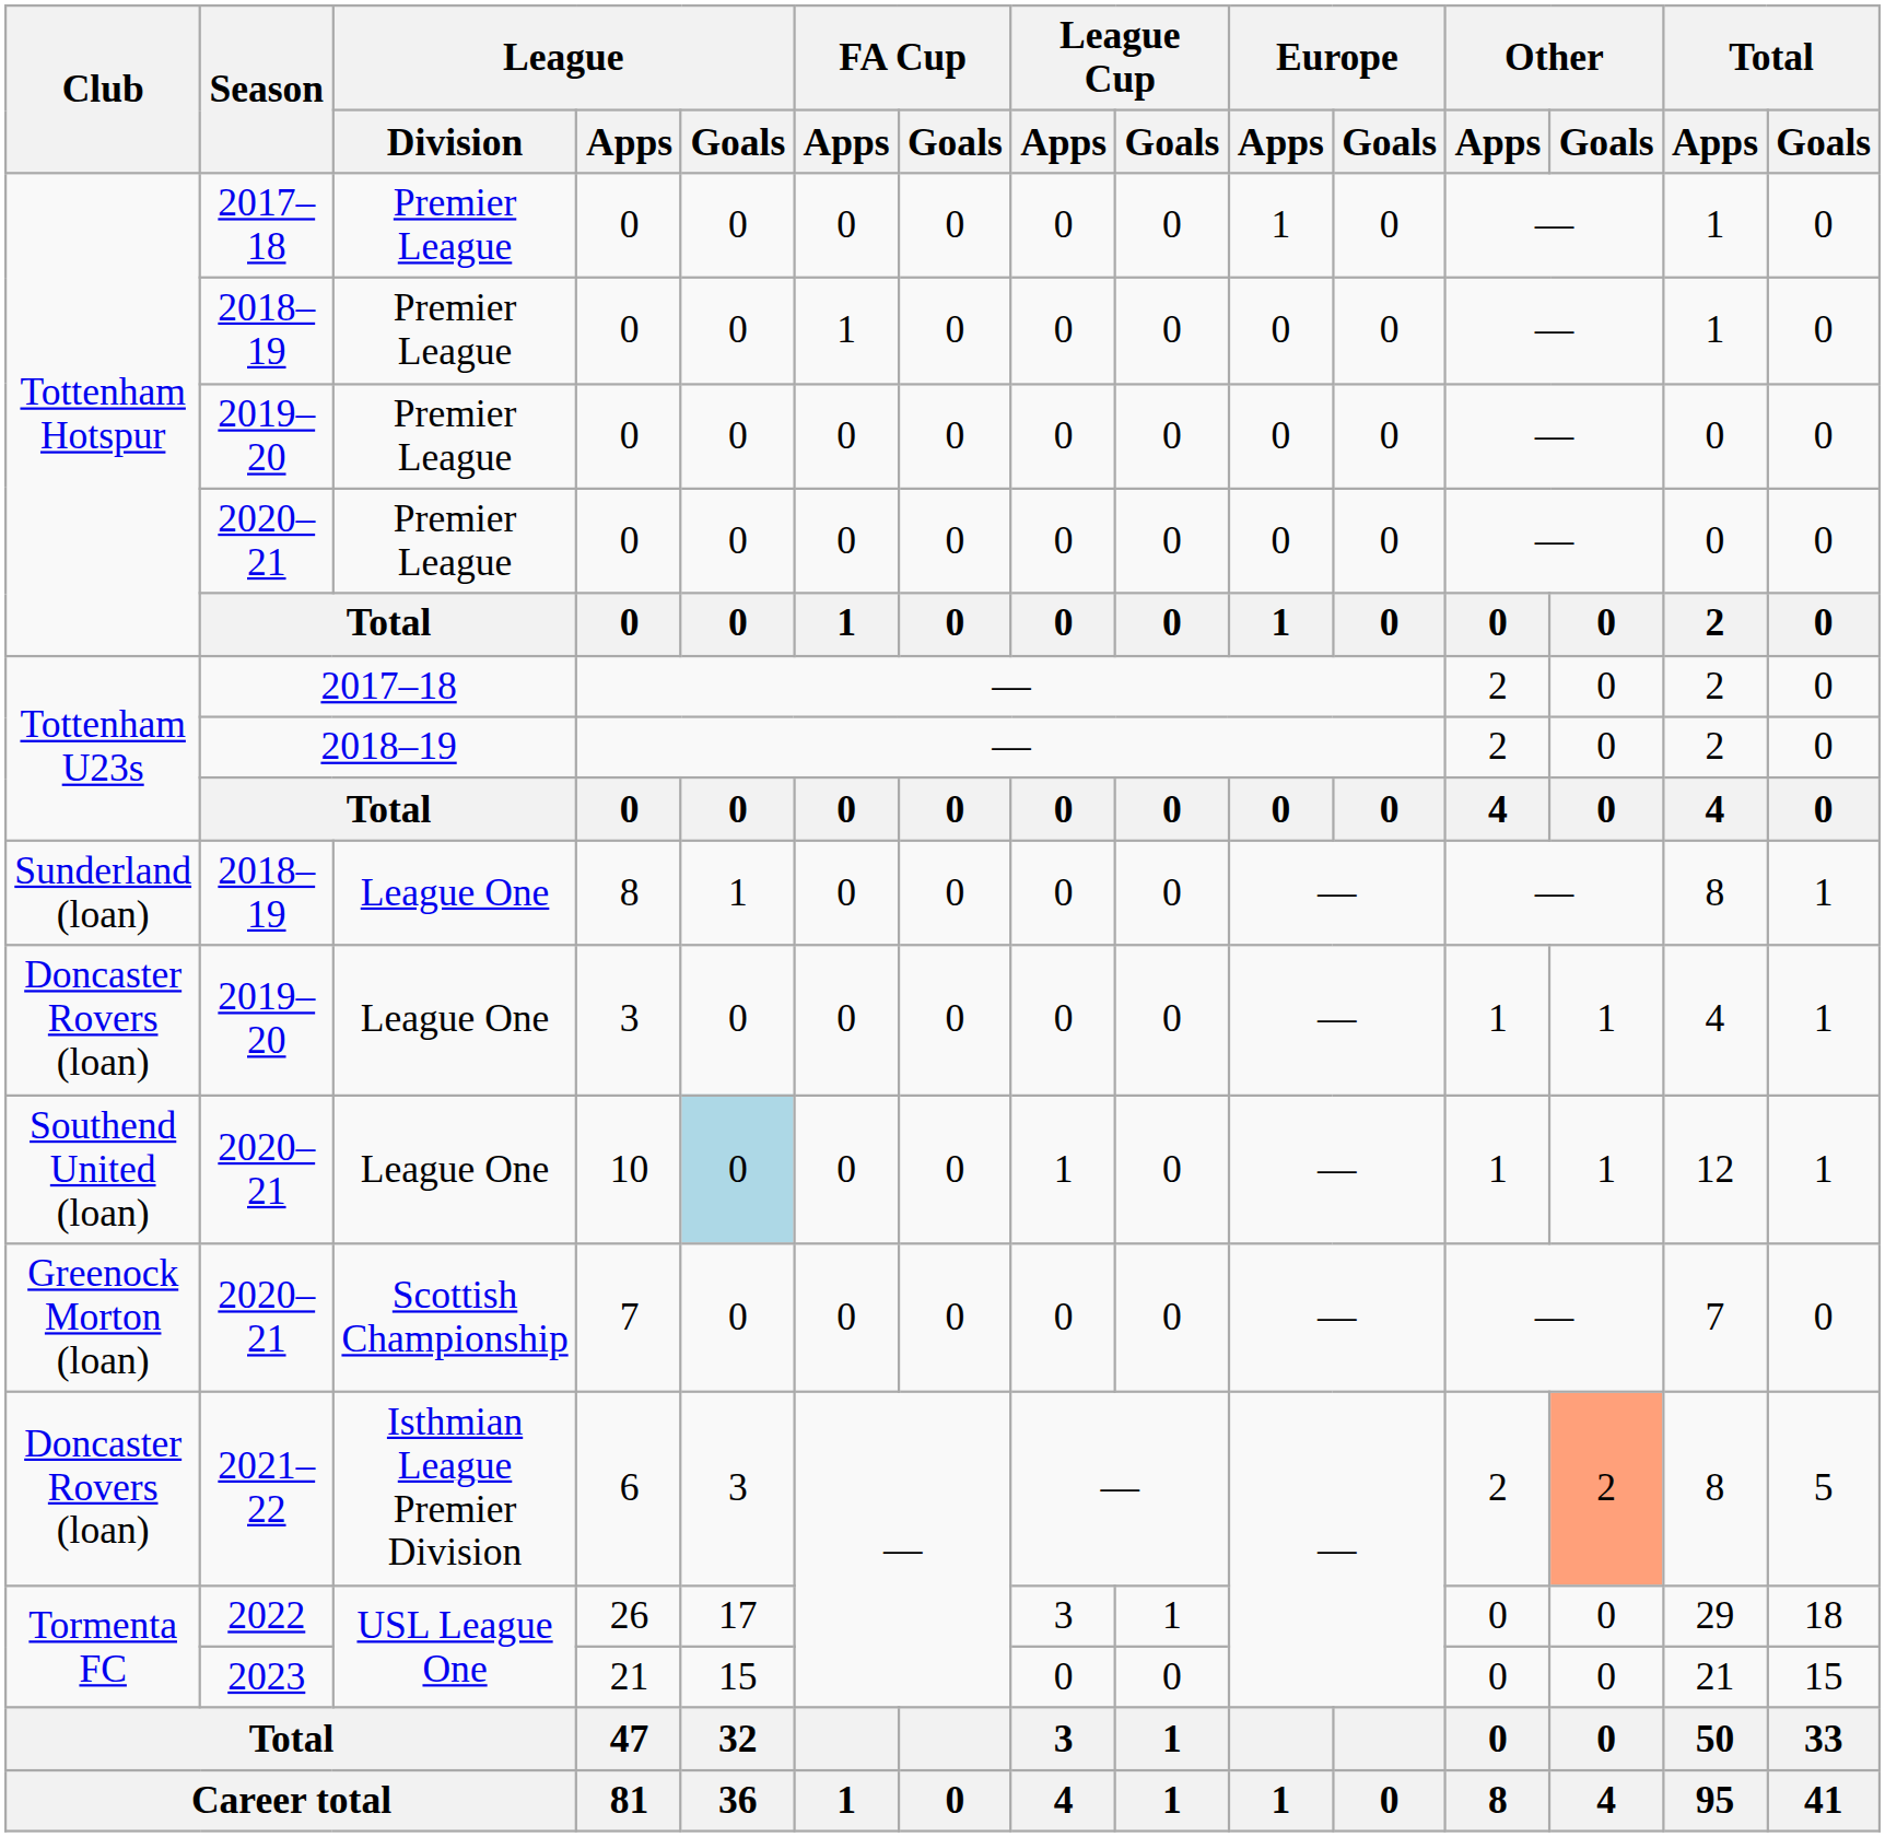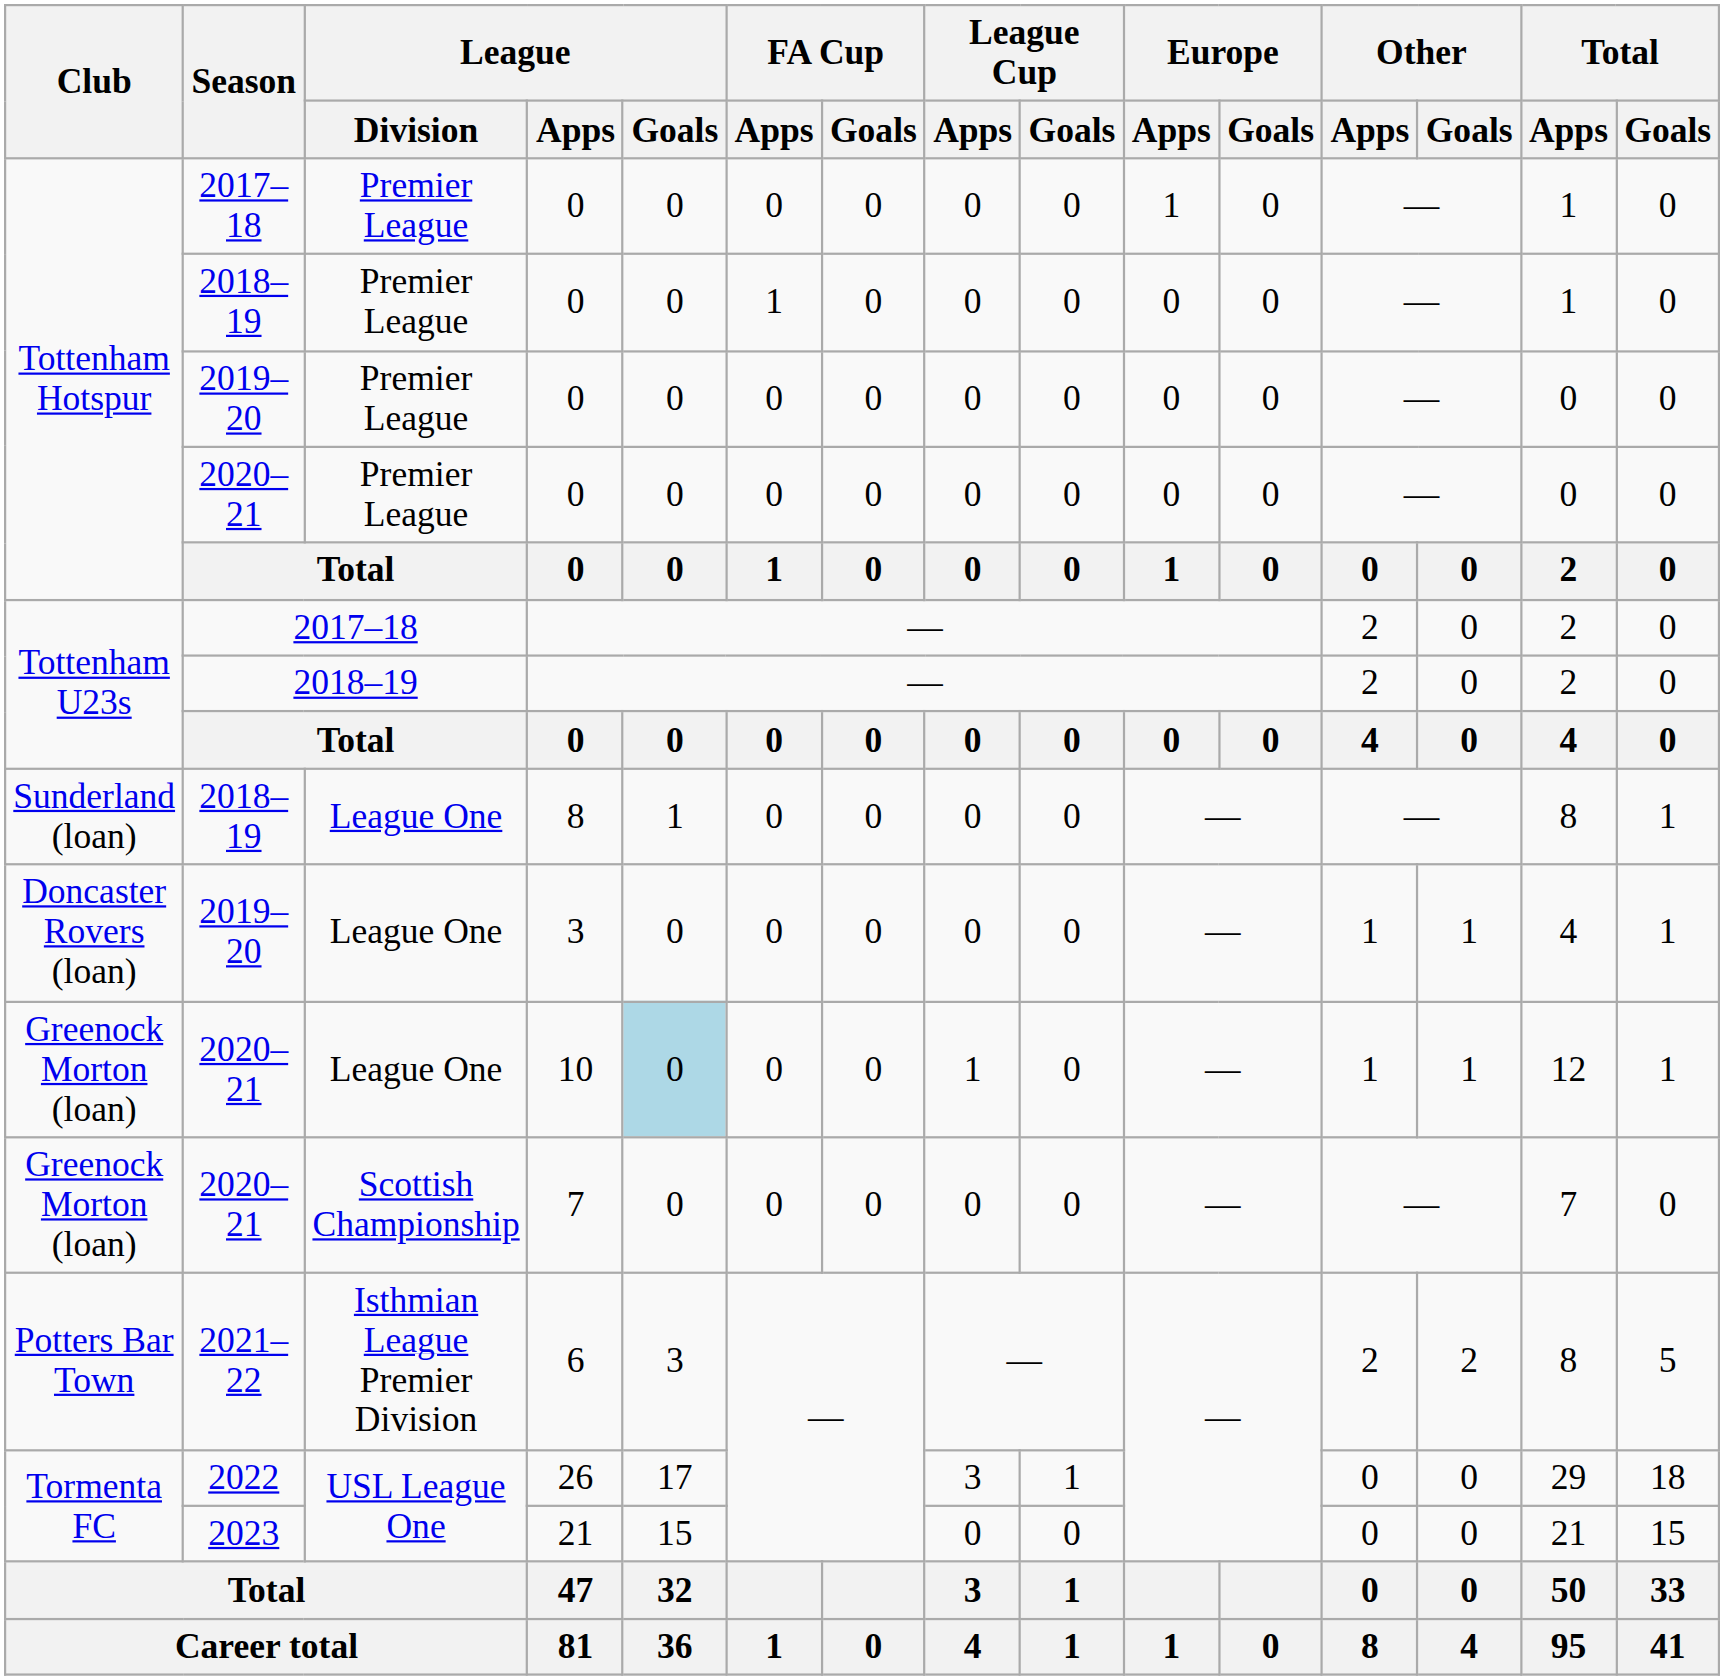 <table class="wikitable" style="text-align: center">
 <tr>
 <th rowspan="2">Club</th>
 <th rowspan="2">Season</th>
 <th colspan="3">League</th>
 <th colspan="2">FA Cup</th>
 <th colspan="2">League Cup</th>
 <th colspan="2">Europe</th>
 <th colspan="2">Other</th>
 <th colspan="2">Total</th>
 </tr>
 <tr>
 <th>Division</th>
 <th>Apps</th>
 <th>Goals</th>
 <th>Apps</th>
 <th>Goals</th>
 <th>Apps</th>
 <th>Goals</th>
 <th>Apps</th>
 <th>Goals</th>
 <th>Apps</th>
 <th>Goals</th>
 <th>Apps</th>
 <th>Goals</th>
 </tr>
 <tr>
 <td rowspan="5"><a href='#'>Tottenham Hotspur</a></td>
 <td><a href='#'>2017–18</a></td>
 <td><a href='#'>Premier League</a></td>
 <td>0</td>
 <td>0</td>
 <td>0</td>
 <td>0</td>
 <td>0</td>
 <td>0</td>
 <td>1</td>
 <td>0</td>
 <td colspan=2>—</td>
 <td>1</td>
 <td>0</td>
 </tr>
 <tr>
 <td><a href='#'>2018–19</a></td>
 <td>Premier League</td>
 <td>0</td>
 <td>0</td>
 <td>1</td>
 <td>0</td>
 <td>0</td>
 <td>0</td>
 <td>0</td>
 <td>0</td>
 <td colspan=2>—</td>
 <td>1</td>
 <td>0</td>
 </tr>
 <tr>
 <td><a href='#'>2019–20</a></td>
 <td>Premier League</td>
 <td>0</td>
 <td>0</td>
 <td>0</td>
 <td>0</td>
 <td>0</td>
 <td>0</td>
 <td>0</td>
 <td>0</td>
 <td colspan=2>—</td>
 <td>0</td>
 <td>0</td>
 </tr>
 <tr>
 <td><a href='#'>2020–21</a></td>
 <td>Premier League</td>
 <td>0</td>
 <td>0</td>
 <td>0</td>
 <td>0</td>
 <td>0</td>
 <td>0</td>
 <td>0</td>
 <td>0</td>
 <td colspan=2>—</td>
 <td>0</td>
 <td>0</td>
 </tr>
 <tr>
 <th colspan=2>Total</th>
 <th>0</th>
 <th>0</th>
 <th>1</th>
 <th>0</th>
 <th>0</th>
 <th>0</th>
 <th>1</th>
 <th>0</th>
 <th>0</th>
 <th>0</th>
 <th>2</th>
 <th>0</th>
 </tr>
 <tr>
 <td rowspan=3><a href='#'>Tottenham U23s</a></td>
 <td colspan=2><a href='#'>2017–18</a></td>
 <td colspan=8>—</td>
 <td>2</td>
 <td>0</td>
 <td>2</td>
 <td>0</td>
 </tr>
 <tr>
 <td colspan=2><a href='#'>2018–19</a></td>
 <td colspan=8>—</td>
 <td>2</td>
 <td>0</td>
 <td>2</td>
 <td>0</td>
 </tr>
 <tr>
 <th colspan=2>Total</th>
 <th>0</th>
 <th>0</th>
 <th>0</th>
 <th>0</th>
 <th>0</th>
 <th>0</th>
 <th>0</th>
 <th>0</th>
 <th>4</th>
 <th>0</th>
 <th>4</th>
 <th>0</th>
 </tr>
 <tr>
 <td><a href='#'>Sunderland</a> (loan)</td>
 <td><a href='#'>2018–19</a></td>
 <td><a href='#'>League One</a></td>
 <td>8</td>
 <td>1</td>
 <td>0</td>
 <td>0</td>
 <td>0</td>
 <td>0</td>
 <td colspan="2">—</td>
 <td colspan="2">—</td>
 <td>8</td>
 <td>1</td>
 </tr>
 <tr>
 <td><a href='#'>Doncaster Rovers</a> (loan)</td>
 <td><a href='#'>2019–20</a></td>
 <td>League One</td>
 <td>3</td>
 <td>0</td>
 <td>0</td>
 <td>0</td>
 <td>0</td>
 <td>0</td>
 <td colspan="2">—</td>
 <td>1</td>
 <td>1</td>
 <td>4</td>
 <td>1</td>
 </tr>
 <tr>
-<td><a href='#'>Southend United</a> (loan)</td>
+<td><a href='#'>Greenock Morton</a> (loan)</td>
 <td><a href='#'>2020–21</a></td>
 <td>League One</td>
 <td>10</td>
 <td style="background: lightblue;">0</td>
 <td>0</td>
 <td>0</td>
 <td>1</td>
 <td>0</td>
 <td colspan=2>—</td>
 <td>1</td>
 <td>1</td>
 <td>12</td>
 <td>1</td>
 </tr>
 <tr>
 <td><a href='#'>Greenock Morton</a> (loan)</td>
 <td><a href='#'>2020–21</a></td>
 <td><a href='#'>Scottish Championship</a></td>
 <td>7</td>
 <td>0</td>
 <td>0</td>
 <td>0</td>
 <td>0</td>
 <td>0</td>
 <td colspan=2>—</td>
 <td colspan=2>—</td>
 <td>7</td>
 <td>0</td>
 </tr>
 <tr>
-<td><a href='#'>Doncaster Rovers</a> (loan)</td>
+<td><a href='#'>Potters Bar Town</a></td>
 <td><a href='#'>2021–22</a></td>
 <td><a href='#'>Isthmian League</a> Premier Division</td>
 <td>6</td>
 <td>3</td>
 <td colspan="2" rowspan="3">—</td>
 <td colspan=2>—</td>
 <td colspan="2" rowspan="3">—</td>
 <td>2</td>
-<td style="background: lightsalmon;">2</td>
+<td>2</td>
 <td>8</td>
 <td>5</td>
 </tr>
 <tr>
 <td rowspan="2"><a href='#'>Tormenta FC</a></td>
 <td><a href='#'>2022</a></td>
 <td rowspan="2"><a href='#'>USL League One</a></td>
 <td>26</td>
 <td>17</td>
 <td>3</td>
 <td>1</td>
 <td>0</td>
 <td>0</td>
 <td>29</td>
 <td>18</td>
 </tr>
 <tr>
 <td><a href='#'>2023</a></td>
 <td>21</td>
 <td>15</td>
 <td>0</td>
 <td>0</td>
 <td>0</td>
 <td>0</td>
 <td>21</td>
 <td>15</td>
 </tr>
 <tr>
 <th colspan="3">Total</th>
 <th>47</th>
 <th>32</th>
 <th></th>
 <th></th>
 <th>3</th>
 <th>1</th>
 <th></th>
 <th></th>
 <th>0</th>
 <th>0</th>
 <th>50</th>
 <th>33</th>
 </tr>
 <tr>
 <th colspan="3">Career total</th>
 <th>81</th>
 <th>36</th>
 <th>1</th>
 <th>0</th>
 <th>4</th>
 <th>1</th>
 <th>1</th>
 <th>0</th>
 <th>8</th>
 <th>4</th>
 <th>95</th>
 <th>41</th>
 </tr>
 </table>
